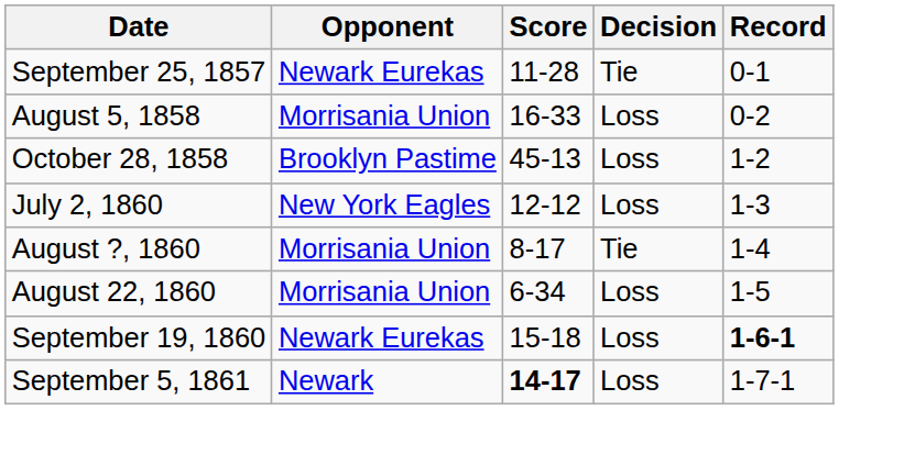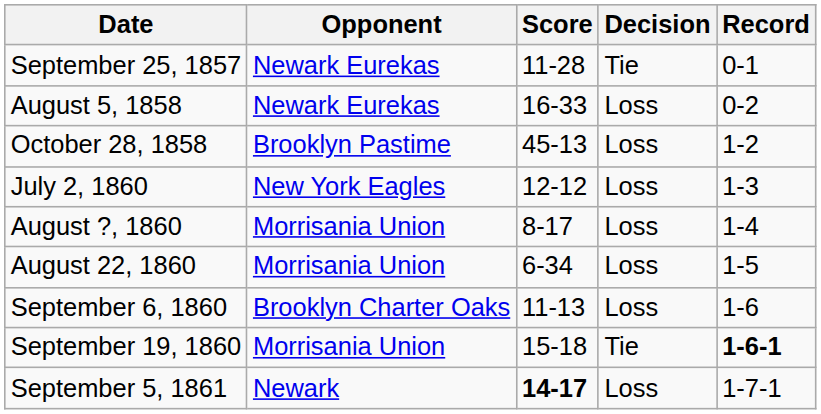 <table class="wikitable">
 <tr>
 <th>Date</th>
 <th>Opponent</th>
 <th>Score</th>
 <th>Decision</th>
 <th>Record</th>
 </tr>
 <tr>
 <td>September 25, 1857</td>
 <td><a href='#'>Newark Eurekas</a></td>
 <td>11-28</td>
 <td>Tie</td>
 <td>0-1</td>
 </tr>
 <tr>
 <td>August 5, 1858</td>
-<td><a href='#'>Morrisania Union</a></td>
+<td><a href='#'>Newark Eurekas</a></td>
 <td>16-33</td>
 <td>Loss</td>
 <td>0-2</td>
 </tr>
 <tr>
 <td>October 28, 1858</td>
 <td><a href='#'>Brooklyn Pastime</a></td>
 <td>45-13</td>
 <td>Loss</td>
 <td>1-2</td>
 </tr>
 <tr>
 <td>July 2, 1860</td>
 <td><a href='#'>New York Eagles</a></td>
 <td>12-12</td>
 <td>Loss</td>
 <td>1-3</td>
 </tr>
 <tr>
 <td>August ?, 1860</td>
 <td><a href='#'>Morrisania Union</a></td>
 <td>8-17</td>
-<td>Tie</td>
+<td>Loss</td>
 <td>1-4</td>
 </tr>
 <tr>
 <td>August 22, 1860</td>
 <td><a href='#'>Morrisania Union</a></td>
 <td>6-34</td>
 <td>Loss</td>
 <td>1-5</td>
 </tr>
 <tr>
+<td>September 6, 1860</td>
+<td><a href='#'>Brooklyn Charter Oaks</a></td>
+<td>11-13</td>
+<td>Loss</td>
+<td>1-6</td>
+</tr>
+<tr>
 <td>September 19, 1860</td>
-<td><a href='#'>Newark Eurekas</a></td>
+<td><a href='#'>Morrisania Union</a></td>
 <td>15-18</td>
-<td>Loss</td>
+<td>Tie</td>
 <td><strong>1-6-1</strong></td>
 </tr>
 <tr>
 <td>September 5, 1861</td>
 <td><a href='#'>Newark</a></td>
 <td><strong>14-17</strong></td>
 <td>Loss</td>
 <td>1-7-1</td>
 </tr>
 </table>
